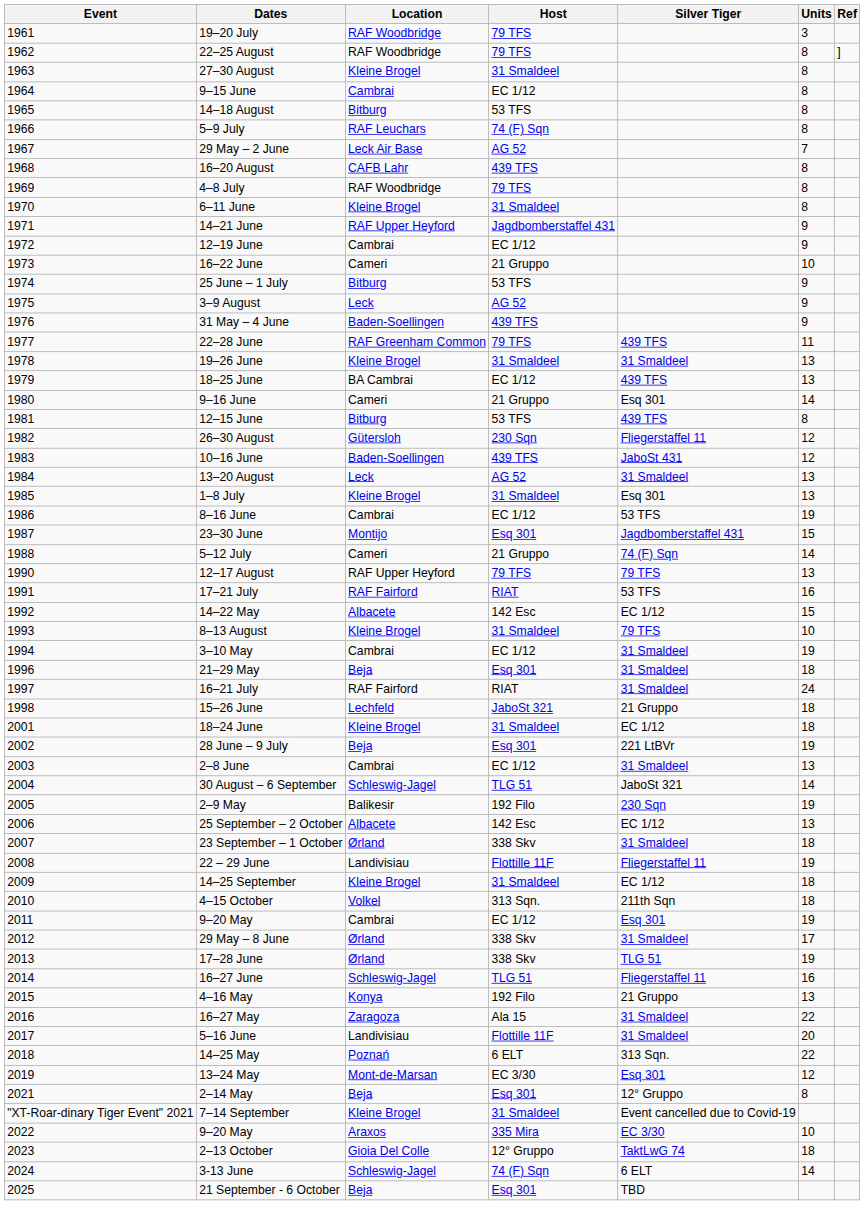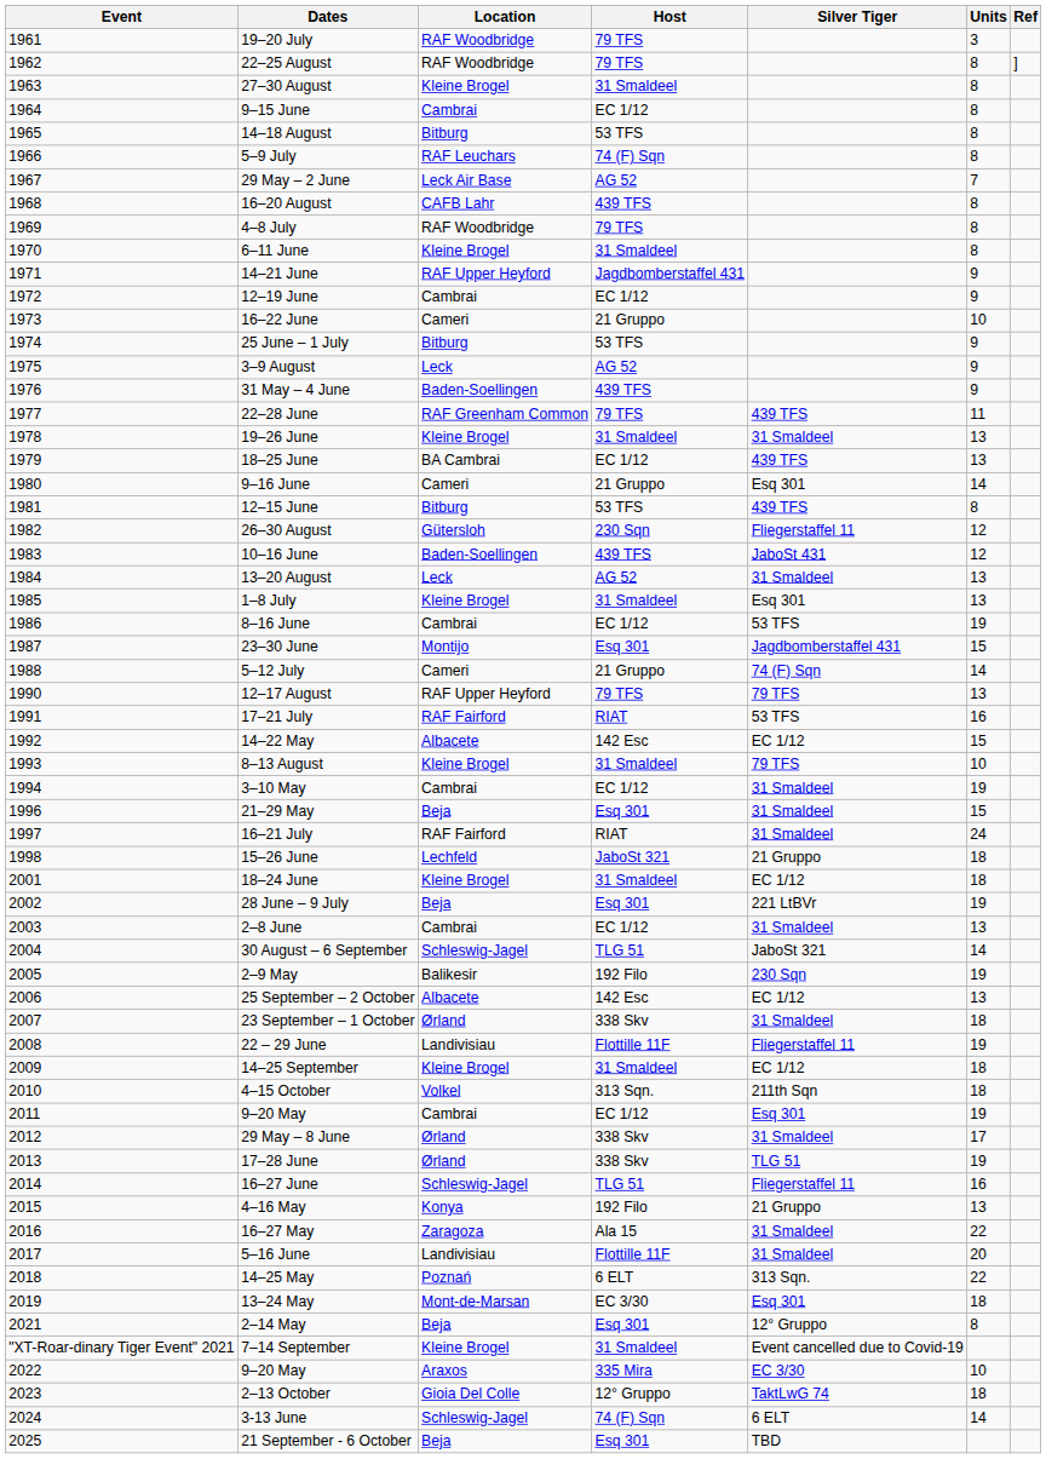 <table class="wikitable">
 <tr>
 <th>Event</th>
 <th>Dates</th>
 <th>Location</th>
 <th>Host</th>
 <th>Silver Tiger</th>
 <th>Units</th>
 <th>Ref</th>
 </tr>
 <tr>
 <td>1961</td>
 <td>19–20 July</td>
 <td> <a href='#'>RAF Woodbridge</a></td>
 <td> <a href='#'>79 TFS</a></td>
 <td></td>
 <td>3</td>
 <td></td>
 </tr>
 <tr>
 <td>1962</td>
 <td>22–25 August</td>
 <td> RAF Woodbridge</td>
 <td> <a href='#'>79 TFS</a></td>
 <td></td>
 <td>8</td>
 <td>]</td>
 </tr>
 <tr>
 <td>1963</td>
 <td>27–30 August</td>
 <td> <a href='#'>Kleine Brogel</a></td>
 <td> <a href='#'>31 Smaldeel</a></td>
 <td></td>
 <td>8</td>
 <td></td>
 </tr>
 <tr>
 <td>1964</td>
 <td>9–15 June</td>
 <td> <a href='#'>Cambrai</a></td>
 <td> EC 1/12</td>
 <td></td>
 <td>8</td>
 <td></td>
 </tr>
 <tr>
 <td>1965</td>
 <td>14–18 August</td>
 <td> <a href='#'>Bitburg</a></td>
 <td> 53 TFS</td>
 <td></td>
 <td>8</td>
 <td></td>
 </tr>
 <tr>
 <td>1966</td>
 <td>5–9 July</td>
 <td> <a href='#'>RAF Leuchars</a></td>
 <td> <a href='#'>74 (F) Sqn</a></td>
 <td></td>
 <td>8</td>
 <td></td>
 </tr>
 <tr>
 <td>1967</td>
 <td>29 May – 2 June</td>
 <td> <a href='#'>Leck Air Base</a></td>
 <td> <a href='#'>AG 52</a></td>
 <td></td>
 <td>7</td>
 <td></td>
 </tr>
 <tr>
 <td>1968</td>
 <td>16–20 August</td>
 <td> <a href='#'>CAFB Lahr</a></td>
 <td> <a href='#'>439 TFS</a></td>
 <td></td>
 <td>8</td>
 <td></td>
 </tr>
 <tr>
 <td>1969</td>
 <td>4–8 July</td>
 <td> RAF Woodbridge</td>
 <td> <a href='#'>79 TFS</a></td>
 <td></td>
 <td>8</td>
 <td></td>
 </tr>
 <tr>
 <td>1970</td>
 <td>6–11 June</td>
 <td> <a href='#'>Kleine Brogel</a></td>
 <td> <a href='#'>31 Smaldeel</a></td>
 <td></td>
 <td>8</td>
 <td></td>
 </tr>
 <tr>
 <td>1971</td>
 <td>14–21 June</td>
 <td> <a href='#'>RAF Upper Heyford</a></td>
 <td> <a href='#'>Jagdbomberstaffel 431</a></td>
 <td></td>
 <td>9</td>
 <td></td>
 </tr>
 <tr>
 <td>1972</td>
 <td>12–19 June</td>
 <td> Cambrai</td>
 <td> EC 1/12</td>
 <td></td>
 <td>9</td>
 <td></td>
 </tr>
 <tr>
 <td>1973</td>
 <td>16–22 June</td>
 <td> Cameri</td>
 <td> 21 Gruppo</td>
 <td></td>
 <td>10</td>
 <td></td>
 </tr>
 <tr>
 <td>1974</td>
 <td>25 June – 1 July</td>
 <td> <a href='#'>Bitburg</a></td>
 <td> 53 TFS</td>
 <td></td>
 <td>9</td>
 <td></td>
 </tr>
 <tr>
 <td>1975</td>
 <td>3–9 August</td>
 <td> <a href='#'>Leck</a></td>
 <td> <a href='#'>AG 52</a></td>
 <td></td>
 <td>9</td>
 <td></td>
 </tr>
 <tr>
 <td>1976</td>
 <td>31 May – 4 June</td>
 <td> <a href='#'>Baden-Soellingen</a></td>
 <td> <a href='#'>439 TFS</a></td>
 <td></td>
 <td>9</td>
 <td></td>
 </tr>
 <tr>
 <td>1977</td>
 <td>22–28 June</td>
 <td> <a href='#'>RAF Greenham Common</a></td>
 <td> <a href='#'>79 TFS</a></td>
 <td> <a href='#'>439 TFS</a></td>
 <td>11</td>
 <td></td>
 </tr>
 <tr>
 <td>1978</td>
 <td>19–26 June</td>
 <td> <a href='#'>Kleine Brogel</a></td>
 <td> <a href='#'>31 Smaldeel</a></td>
 <td> <a href='#'>31 Smaldeel</a></td>
 <td>13</td>
 <td></td>
 </tr>
 <tr>
 <td>1979</td>
 <td>18–25 June</td>
 <td> BA Cambrai</td>
 <td> EC 1/12</td>
 <td> <a href='#'>439 TFS</a></td>
 <td>13</td>
 <td></td>
 </tr>
 <tr>
 <td>1980</td>
 <td>9–16 June</td>
 <td> Cameri</td>
 <td> 21 Gruppo</td>
 <td> Esq 301</td>
 <td>14</td>
 <td></td>
 </tr>
 <tr>
 <td>1981</td>
 <td>12–15 June</td>
 <td> <a href='#'>Bitburg</a></td>
 <td> 53 TFS</td>
 <td> <a href='#'>439 TFS</a></td>
 <td>8</td>
 <td></td>
 </tr>
 <tr>
 <td>1982</td>
 <td>26–30 August</td>
 <td> <a href='#'>Gütersloh</a></td>
 <td> <a href='#'>230 Sqn</a></td>
 <td> <a href='#'>Fliegerstaffel 11</a></td>
 <td>12</td>
 <td></td>
 </tr>
 <tr>
 <td>1983</td>
 <td>10–16 June</td>
 <td> <a href='#'>Baden-Soellingen</a></td>
 <td> <a href='#'>439 TFS</a></td>
 <td> <a href='#'>JaboSt 431</a></td>
 <td>12</td>
 <td></td>
 </tr>
 <tr>
 <td>1984</td>
 <td>13–20 August</td>
 <td> <a href='#'>Leck</a></td>
 <td> <a href='#'>AG 52</a></td>
 <td> <a href='#'>31 Smaldeel</a></td>
 <td>13</td>
 <td></td>
 </tr>
 <tr>
 <td>1985</td>
 <td>1–8 July</td>
 <td> <a href='#'>Kleine Brogel</a></td>
 <td> <a href='#'>31 Smaldeel</a></td>
 <td> Esq 301</td>
 <td>13</td>
 <td></td>
 </tr>
 <tr>
 <td>1986</td>
 <td>8–16 June</td>
 <td> Cambrai</td>
 <td> EC 1/12</td>
 <td> 53 TFS</td>
 <td>19</td>
 <td></td>
 </tr>
 <tr>
 <td>1987</td>
 <td>23–30 June</td>
 <td> <a href='#'>Montijo</a></td>
 <td> <a href='#'>Esq 301</a></td>
 <td> <a href='#'>Jagdbomberstaffel 431</a></td>
 <td>15</td>
 <td></td>
 </tr>
 <tr>
 <td>1988</td>
 <td>5–12 July</td>
 <td> Cameri</td>
 <td> 21 Gruppo</td>
 <td> <a href='#'>74 (F) Sqn</a></td>
 <td>14</td>
 <td></td>
 </tr>
 <tr>
 <td>1990</td>
 <td>12–17 August</td>
 <td> RAF Upper Heyford</td>
 <td> <a href='#'>79 TFS</a></td>
 <td> <a href='#'>79 TFS</a></td>
 <td>13</td>
 <td></td>
 </tr>
 <tr>
 <td>1991</td>
 <td>17–21 July</td>
 <td> <a href='#'>RAF Fairford</a></td>
 <td><a href='#'>RIAT</a></td>
 <td> 53 TFS</td>
 <td>16</td>
 <td></td>
 </tr>
 <tr>
 <td>1992</td>
 <td>14–22 May</td>
 <td> <a href='#'>Albacete</a></td>
 <td> 142 Esc</td>
 <td> EC 1/12</td>
 <td>15</td>
 <td></td>
 </tr>
 <tr>
 <td>1993</td>
 <td>8–13 August</td>
 <td> <a href='#'>Kleine Brogel</a></td>
 <td> <a href='#'>31 Smaldeel</a></td>
 <td> <a href='#'>79 TFS</a></td>
 <td>10</td>
 <td></td>
 </tr>
 <tr>
 <td>1994</td>
 <td>3–10 May</td>
 <td> Cambrai</td>
 <td> EC 1/12</td>
 <td> <a href='#'>31 Smaldeel</a></td>
 <td>19</td>
 <td></td>
 </tr>
 <tr>
 <td>1996</td>
 <td>21–29 May</td>
 <td> <a href='#'>Beja</a></td>
 <td> <a href='#'>Esq 301</a></td>
 <td> <a href='#'>31 Smaldeel</a></td>
-<td>18</td>
+<td>15</td>
 <td></td>
 </tr>
 <tr>
 <td>1997</td>
 <td>16–21 July</td>
 <td> RAF Fairford</td>
 <td>RIAT</td>
 <td> <a href='#'>31 Smaldeel</a></td>
 <td>24</td>
 <td></td>
 </tr>
 <tr>
 <td>1998</td>
 <td>15–26 June</td>
 <td> <a href='#'>Lechfeld</a></td>
 <td> <a href='#'>JaboSt 321</a></td>
 <td> 21 Gruppo</td>
 <td>18</td>
 <td></td>
 </tr>
 <tr>
 <td>2001</td>
 <td>18–24 June</td>
 <td> <a href='#'>Kleine Brogel</a></td>
 <td> <a href='#'>31 Smaldeel</a></td>
 <td> EC 1/12</td>
 <td>18</td>
 <td></td>
 </tr>
 <tr>
 <td>2002</td>
 <td>28 June – 9 July</td>
 <td> <a href='#'>Beja</a></td>
 <td> <a href='#'>Esq 301</a></td>
 <td> 221 LtBVr</td>
 <td>19</td>
 <td></td>
 </tr>
 <tr>
 <td>2003</td>
 <td>2–8 June</td>
 <td> Cambrai</td>
 <td> EC 1/12</td>
 <td> <a href='#'>31 Smaldeel</a></td>
 <td>13</td>
 <td></td>
 </tr>
 <tr>
 <td>2004</td>
 <td>30 August – 6 September</td>
 <td> <a href='#'>Schleswig-Jagel</a></td>
 <td> <a href='#'>TLG 51</a></td>
 <td> JaboSt 321</td>
 <td>14</td>
 <td></td>
 </tr>
 <tr>
 <td>2005</td>
 <td>2–9 May</td>
 <td> Balikesir</td>
 <td> 192 Filo</td>
 <td> <a href='#'>230 Sqn</a></td>
 <td>19</td>
 <td></td>
 </tr>
 <tr>
 <td>2006</td>
 <td>25 September – 2 October</td>
 <td> <a href='#'>Albacete</a></td>
 <td> 142 Esc</td>
 <td> EC 1/12</td>
 <td>13</td>
 <td></td>
 </tr>
 <tr>
 <td>2007</td>
 <td>23 September – 1 October</td>
 <td> <a href='#'>Ørland</a></td>
 <td> 338 Skv</td>
 <td> <a href='#'>31 Smaldeel</a></td>
 <td>18</td>
 <td></td>
 </tr>
 <tr>
 <td>2008</td>
 <td>22 – 29 June</td>
 <td> Landivisiau</td>
 <td> <a href='#'>Flottille 11F</a></td>
 <td> <a href='#'>Fliegerstaffel 11</a></td>
 <td>19</td>
 <td></td>
 </tr>
 <tr>
 <td>2009</td>
 <td>14–25 September</td>
 <td> <a href='#'>Kleine Brogel</a></td>
 <td> <a href='#'>31 Smaldeel</a></td>
 <td> EC 1/12</td>
 <td>18</td>
 <td></td>
 </tr>
 <tr>
 <td>2010</td>
 <td>4–15 October</td>
 <td> <a href='#'>Volkel</a></td>
 <td> 313 Sqn.</td>
 <td> 211th Sqn</td>
 <td>18</td>
 <td></td>
 </tr>
 <tr>
 <td>2011</td>
 <td>9–20 May</td>
 <td> Cambrai</td>
 <td> EC 1/12</td>
 <td> <a href='#'>Esq 301</a></td>
 <td>19</td>
 <td></td>
 </tr>
 <tr>
 <td>2012</td>
 <td>29 May – 8 June</td>
 <td> <a href='#'>Ørland</a></td>
 <td> 338 Skv</td>
 <td> <a href='#'>31 Smaldeel</a></td>
 <td>17</td>
 <td></td>
 </tr>
 <tr>
 <td>2013</td>
 <td>17–28 June</td>
 <td> <a href='#'>Ørland</a></td>
 <td> 338 Skv</td>
 <td> <a href='#'>TLG 51</a></td>
 <td>19</td>
 <td></td>
 </tr>
 <tr>
 <td>2014</td>
 <td>16–27 June</td>
 <td> <a href='#'>Schleswig-Jagel</a></td>
 <td> <a href='#'>TLG 51</a></td>
 <td> <a href='#'>Fliegerstaffel 11</a></td>
 <td>16</td>
 <td></td>
 </tr>
 <tr>
 <td>2015</td>
 <td>4–16 May</td>
 <td> <a href='#'>Konya</a></td>
 <td> 192 Filo</td>
 <td> 21 Gruppo</td>
 <td>13</td>
 <td></td>
 </tr>
 <tr>
 <td>2016</td>
 <td>16–27 May</td>
 <td> <a href='#'>Zaragoza</a></td>
 <td> Ala 15</td>
 <td> <a href='#'>31 Smaldeel</a></td>
 <td>22</td>
 <td></td>
 </tr>
 <tr>
 <td>2017</td>
 <td>5–16 June</td>
 <td> Landivisiau</td>
 <td> <a href='#'>Flottille 11F</a></td>
 <td> <a href='#'>31 Smaldeel</a></td>
 <td>20</td>
 <td></td>
 </tr>
 <tr>
 <td>2018</td>
 <td>14–25 May</td>
 <td> <a href='#'>Poznań</a></td>
 <td> 6 ELT</td>
 <td> 313 Sqn.</td>
 <td>22</td>
 <td></td>
 </tr>
 <tr>
 <td>2019</td>
 <td>13–24 May</td>
 <td> <a href='#'>Mont-de-Marsan</a></td>
 <td> EC 3/30</td>
 <td> <a href='#'>Esq 301</a></td>
-<td>12</td>
+<td>18</td>
 <td></td>
 </tr>
 <tr>
 <td>2021</td>
 <td>2–14 May</td>
 <td> <a href='#'>Beja</a></td>
 <td> <a href='#'>Esq 301</a></td>
 <td> 12° Gruppo</td>
 <td>8</td>
 <td></td>
 </tr>
 <tr>
 <td>"XT-Roar-dinary Tiger Event" 2021</td>
 <td>7–14 September</td>
 <td> <a href='#'>Kleine Brogel</a></td>
 <td> <a href='#'>31 Smaldeel</a></td>
 <td>Event cancelled due to Covid-19</td>
 <td></td>
 <td></td>
 </tr>
 <tr>
 <td>2022</td>
 <td>9–20 May</td>
 <td> <a href='#'>Araxos</a></td>
 <td> <a href='#'>335 Mira</a></td>
 <td><a href='#'> EC 3/30</a></td>
 <td>10</td>
 <td></td>
 </tr>
 <tr>
 <td>2023</td>
 <td>2–13 October</td>
 <td> <a href='#'>Gioia Del Colle</a></td>
 <td> 12° Gruppo</td>
 <td> <a href='#'>TaktLwG 74</a></td>
 <td>18</td>
 <td></td>
 </tr>
 <tr>
 <td>2024</td>
 <td>3-13 June</td>
 <td> <a href='#'>Schleswig-Jagel</a></td>
 <td> <a href='#'>74 (F) Sqn</a></td>
 <td> 6 ELT</td>
 <td>14</td>
 <td></td>
 </tr>
 <tr>
 <td>2025</td>
 <td>21 September - 6 October</td>
 <td> <a href='#'>Beja</a></td>
 <td> <a href='#'>Esq 301</a></td>
 <td>TBD</td>
 <td></td>
 <td></td>
 </tr>
 </table>
